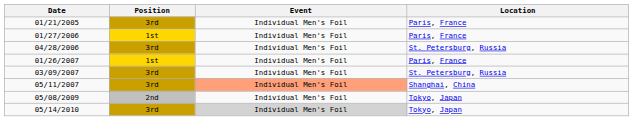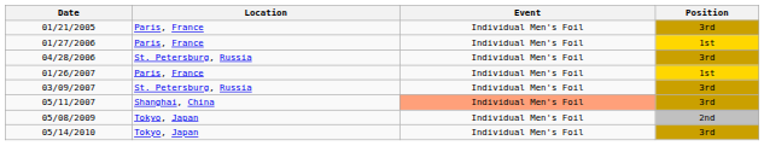 <table class="wikitable" width="50%" style="font-size:90%; text-align:center;">
 <tr>
 <th>Date</th>
+<th>Location</th>
+<th>Event</th>
 <th>Position</th>
-<th>Event</th>
-<th>Location</th>
 </tr>
 <tr>
 <td>01/21/2005</td>
+<td rowspan="1" align="left"> <a href='#'>Paris</a>, <a href='#'>France</a></td>
+<td>Individual Men's Foil</td>
 <td bgcolor="caramel">3rd</td>
-<td>Individual Men's Foil</td>
-<td rowspan="1" align="left"> <a href='#'>Paris</a>, <a href='#'>France</a></td>
 </tr>
 <tr>
 <td>01/27/2006</td>
+<td rowspan="1" align="left"> <a href='#'>Paris</a>, <a href='#'>France</a></td>
+<td>Individual Men's Foil</td>
 <td bgcolor="gold">1st</td>
-<td>Individual Men's Foil</td>
-<td rowspan="1" align="left"> <a href='#'>Paris</a>, <a href='#'>France</a></td>
 </tr>
 <tr>
 <td>04/28/2006</td>
+<td rowspan="1" align="left"> <a href='#'>St. Petersburg</a>, <a href='#'>Russia</a></td>
+<td>Individual Men's Foil</td>
 <td bgcolor="caramel">3rd</td>
-<td>Individual Men's Foil</td>
-<td rowspan="1" align="left"> <a href='#'>St. Petersburg</a>, <a href='#'>Russia</a></td>
 </tr>
 <tr>
 <td>01/26/2007</td>
+<td rowspan="1" align="left"> <a href='#'>Paris</a>, <a href='#'>France</a></td>
+<td>Individual Men's Foil</td>
 <td bgcolor="gold">1st</td>
-<td>Individual Men's Foil</td>
-<td rowspan="1" align="left"> <a href='#'>Paris</a>, <a href='#'>France</a></td>
 </tr>
 <tr>
 <td>03/09/2007</td>
+<td rowspan="1" align="left"> <a href='#'>St. Petersburg</a>, <a href='#'>Russia</a></td>
+<td>Individual Men's Foil</td>
 <td bgcolor="caramel">3rd</td>
-<td>Individual Men's Foil</td>
-<td rowspan="1" align="left"> <a href='#'>St. Petersburg</a>, <a href='#'>Russia</a></td>
 </tr>
 <tr>
 <td>05/11/2007</td>
+<td rowspan="1" align="left"> <a href='#'>Shanghai</a>, <a href='#'>China</a></td>
+<td style="background: lightsalmon;">Individual Men's Foil</td>
 <td bgcolor="caramel">3rd</td>
-<td style="background: lightsalmon;">Individual Men's Foil</td>
-<td rowspan="1" align="left"> <a href='#'>Shanghai</a>, <a href='#'>China</a></td>
 </tr>
 <tr>
 <td>05/08/2009</td>
+<td rowspan="1" align="left"> <a href='#'>Tokyo</a>, <a href='#'>Japan</a></td>
+<td>Individual Men's Foil</td>
 <td bgcolor="silver">2nd</td>
-<td>Individual Men's Foil</td>
-<td rowspan="1" align="left"> <a href='#'>Tokyo</a>, <a href='#'>Japan</a></td>
 </tr>
 <tr>
 <td>05/14/2010</td>
+<td rowspan="1" align="left"> <a href='#'>Tokyo</a>, <a href='#'>Japan</a></td>
+<td>Individual Men's Foil</td>
 <td bgcolor="caramel">3rd</td>
-<td style="background: lightgrey;">Individual Men's Foil</td>
-<td rowspan="1" align="left"> <a href='#'>Tokyo</a>, <a href='#'>Japan</a></td>
 </tr>
 </table>
